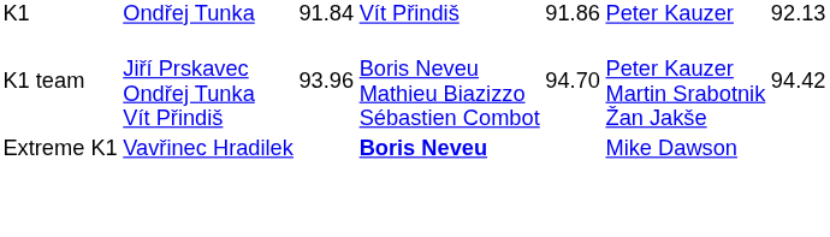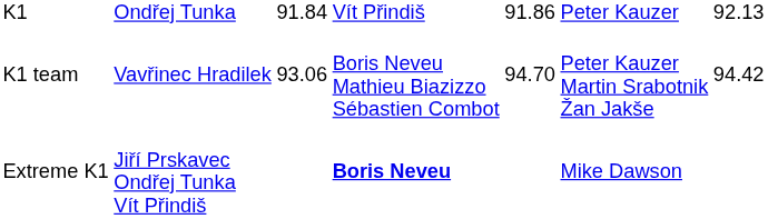 <table>
 <tr>
 <td>K1</td>
 <td><a href='#'>Ondřej Tunka</a><br></td>
 <td>91.84</td>
 <td><a href='#'>Vít Přindiš</a><br></td>
 <td>91.86</td>
 <td><a href='#'>Peter Kauzer</a><br></td>
 <td>92.13</td>
 </tr>
 <tr>
 <td>K1 team</td>
-<td><br><a href='#'>Jiří Prskavec</a><br><a href='#'>Ondřej Tunka</a><br><a href='#'>Vít Přindiš</a></td>
-<td>93.96</td>
+<td><a href='#'>Vavřinec Hradilek</a><br></td>
+<td>93.06</td>
 <td><br><a href='#'>Boris Neveu</a><br><a href='#'>Mathieu Biazizzo</a><br><a href='#'>Sébastien Combot</a></td>
 <td>94.70</td>
 <td><br><a href='#'>Peter Kauzer</a><br><a href='#'>Martin Srabotnik</a><br><a href='#'>Žan Jakše</a></td>
 <td>94.42</td>
 </tr>
 <tr>
 <td>Extreme K1</td>
-<td><a href='#'>Vavřinec Hradilek</a><br></td>
+<td><br><a href='#'>Jiří Prskavec</a><br><a href='#'>Ondřej Tunka</a><br><a href='#'>Vít Přindiš</a></td>
 <td></td>
 <td><strong><a href='#'>Boris Neveu</a><br></strong></td>
 <td></td>
 <td><a href='#'>Mike Dawson</a><br></td>
 <td></td>
 </tr>
 </table>
